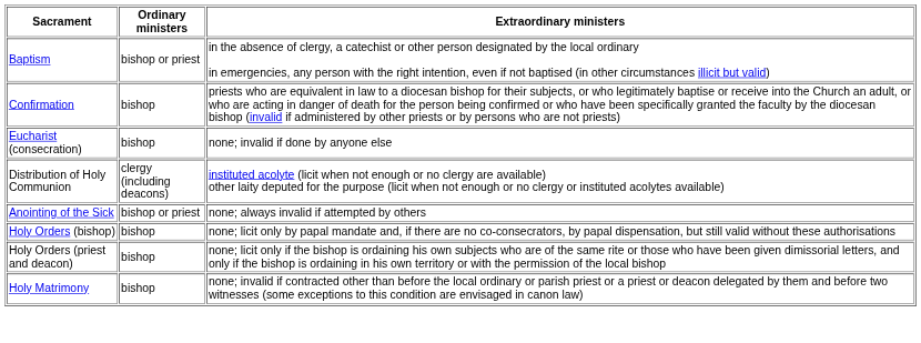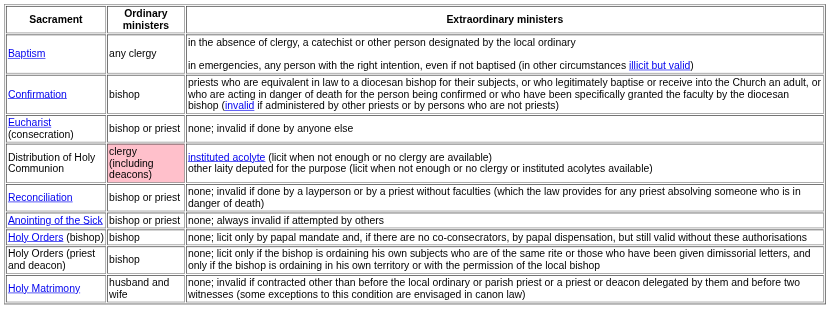 <table border="1" cellpadding="2">
 <tr>
 <th>Sacrament</th>
 <th>Ordinary ministers</th>
 <th>Extraordinary ministers</th>
 </tr>
 <tr>
 <td><a href='#'>Baptism</a></td>
-<td>bishop or priest</td>
+<td>any clergy</td>
 <td>in the absence of clergy, a catechist or other person designated by the local ordinary<br><br>in emergencies, any person with the right intention, even if not baptised (in other circumstances <a href='#'>illicit but valid</a>)</td>
 </tr>
 <tr>
 <td><a href='#'>Confirmation</a></td>
 <td>bishop</td>
 <td>priests who are equivalent in law to a diocesan bishop for their subjects, or who legitimately baptise or receive into the Church an adult, or who are acting in danger of death for the person being confirmed or who have been specifically granted the faculty by the diocesan bishop (<a href='#'>invalid</a> if administered by other priests or by persons who are not priests)</td>
 </tr>
 <tr>
 <td><a href='#'>Eucharist</a> (consecration)</td>
-<td>bishop</td>
+<td>bishop or priest</td>
 <td>none; invalid if done by anyone else</td>
 </tr>
 <tr>
 <td>Distribution of Holy Communion</td>
-<td>clergy (including deacons)</td>
+<td style="background: pink;">clergy (including deacons)</td>
 <td><a href='#'>instituted acolyte</a> (licit when not enough or no clergy are available)<br>other laity deputed for the purpose (licit when not enough or no clergy or instituted acolytes available)</td>
+</tr>
+<tr>
+<td><a href='#'>Reconciliation</a></td>
+<td>bishop or priest</td>
+<td>none; invalid if done by a layperson or by a priest without faculties (which the law provides for any priest absolving someone who is in danger of death)</td>
 </tr>
 <tr>
 <td><a href='#'>Anointing of the Sick</a></td>
 <td>bishop or priest</td>
 <td>none; always invalid if attempted by others</td>
 </tr>
 <tr>
 <td><a href='#'>Holy Orders</a> (bishop)</td>
 <td>bishop</td>
 <td>none; licit only by papal mandate and, if there are no co-consecrators, by papal dispensation, but still valid without these authorisations</td>
 </tr>
 <tr>
 <td>Holy Orders (priest and deacon)</td>
 <td>bishop</td>
 <td>none; licit only if the bishop is ordaining his own subjects who are of the same rite or those who have been given dimissorial letters, and only if the bishop is ordaining in his own territory or with the permission of the local bishop</td>
 </tr>
 <tr>
 <td><a href='#'>Holy Matrimony</a></td>
-<td>bishop</td>
+<td>husband and wife</td>
 <td>none; invalid if contracted other than before the local ordinary or parish priest or a priest or deacon delegated by them and before two witnesses (some exceptions to this condition are envisaged in canon law)</td>
 </tr>
 </table>
